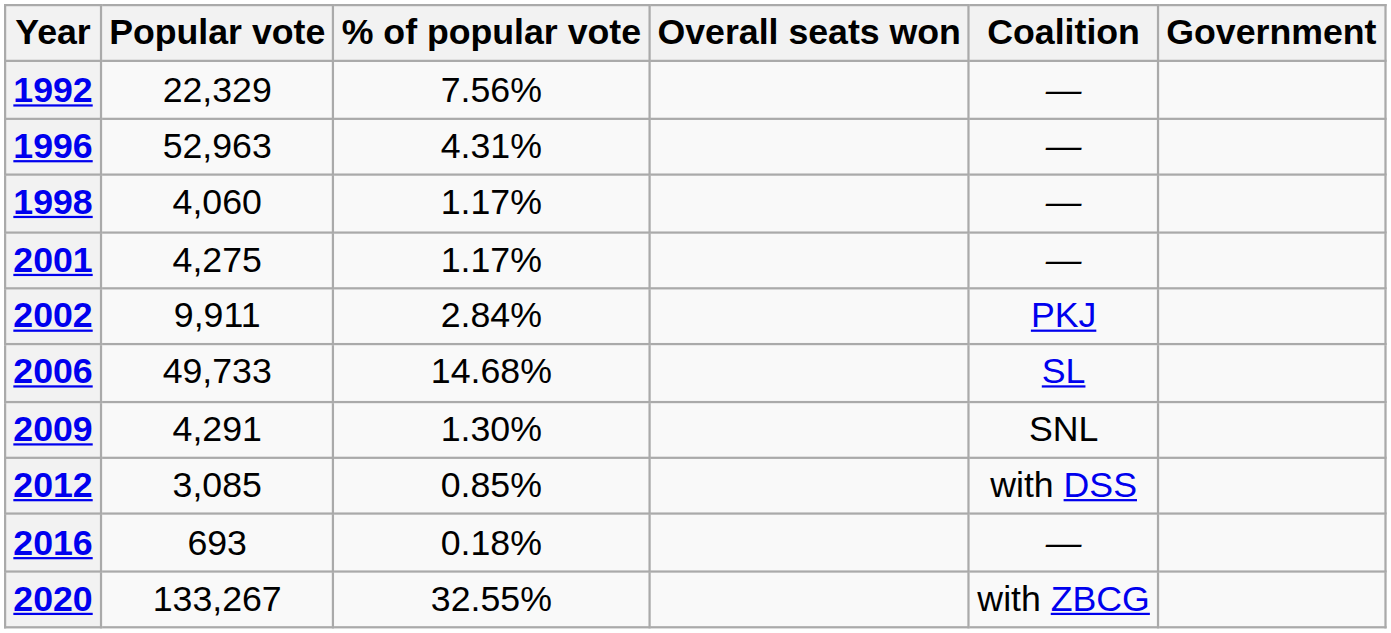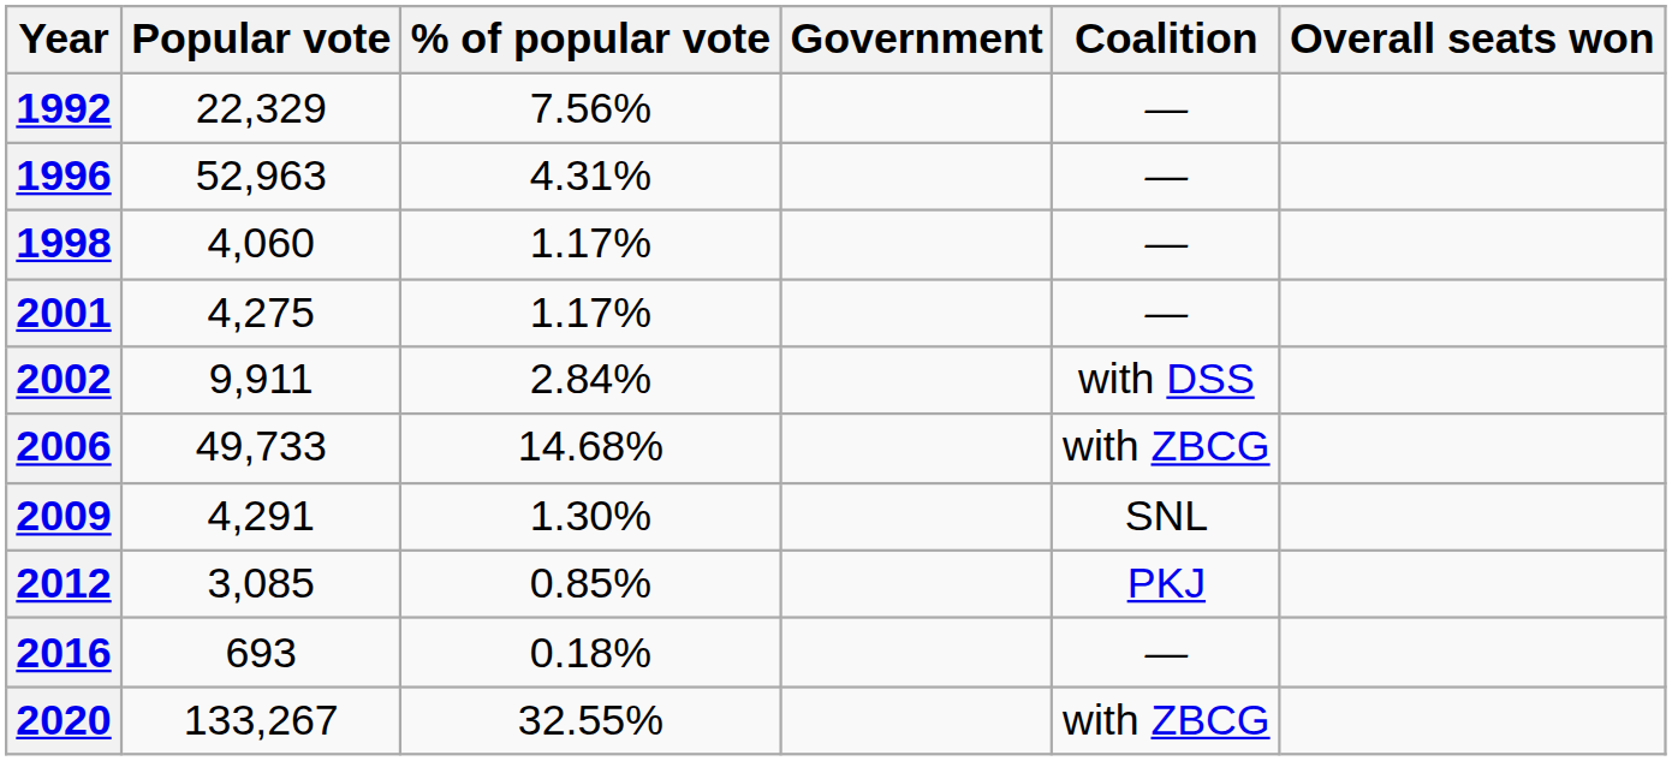 <table class="wikitable" style="text-align:center">
 <tr>
 <th>Year</th>
 <th>Popular vote</th>
 <th>% of popular vote</th>
+<th>Government</th>
+<th>Coalition</th>
 <th>Overall seats won</th>
-<th>Coalition</th>
-<th>Government</th>
 </tr>
 <tr>
 <th><a href='#'>1992</a></th>
 <td>22,329</td>
 <td>7.56%</td>
 <td></td>
 <td><em>—</em></td>
 <td></td>
 </tr>
 <tr>
 <th><a href='#'>1996</a></th>
 <td>52,963</td>
 <td>4.31%</td>
 <td></td>
 <td><em>—</em></td>
 <td></td>
 </tr>
 <tr>
 <th><a href='#'>1998</a></th>
 <td>4,060</td>
 <td>1.17%</td>
 <td></td>
 <td><em>—</em></td>
 <td></td>
 </tr>
 <tr>
 <th><a href='#'>2001</a></th>
 <td>4,275</td>
 <td>1.17%</td>
 <td></td>
 <td><em>—</em></td>
 <td></td>
 </tr>
 <tr>
 <th><a href='#'>2002</a></th>
 <td>9,911</td>
 <td>2.84%</td>
 <td></td>
-<td><a href='#'>PKJ</a></td>
+<td>with <a href='#'>DSS</a></td>
 <td></td>
 </tr>
 <tr>
 <th><a href='#'>2006</a></th>
 <td>49,733</td>
 <td>14.68%</td>
 <td></td>
-<td><a href='#'>SL</a></td>
+<td>with <a href='#'>ZBCG</a></td>
 <td></td>
 </tr>
 <tr>
 <th><a href='#'>2009</a></th>
 <td>4,291</td>
 <td>1.30%</td>
 <td></td>
 <td>SNL</td>
 <td></td>
 </tr>
 <tr>
 <th><a href='#'>2012</a></th>
 <td>3,085</td>
 <td>0.85%</td>
 <td></td>
-<td>with <a href='#'>DSS</a></td>
+<td><a href='#'>PKJ</a></td>
 <td></td>
 </tr>
 <tr>
 <th><a href='#'>2016</a></th>
 <td>693</td>
 <td>0.18%</td>
 <td></td>
 <td><em>—</em></td>
 <td></td>
 </tr>
 <tr>
 <th><a href='#'>2020</a></th>
 <td>133,267</td>
 <td>32.55%</td>
 <td></td>
 <td>with <a href='#'>ZBCG</a></td>
 <td></td>
 </tr>
 </table>
